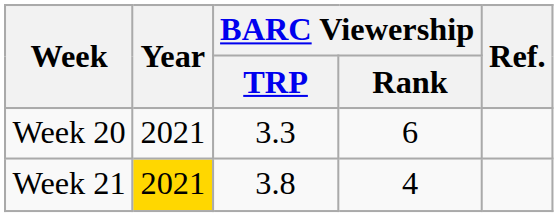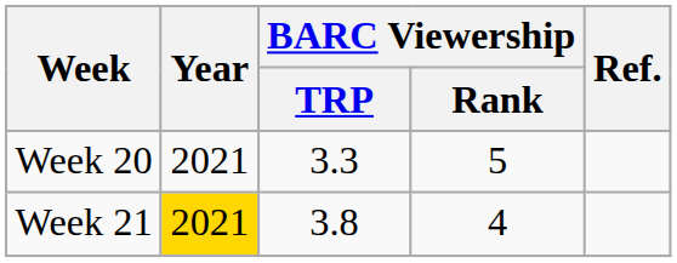 <table class="wikitable" style="text-align:center">
 <tr>
 <th rowspan="2">Week</th>
 <th rowspan="2">Year</th>
 <th colspan="2"><a href='#'>BARC</a> Viewership</th>
 <th rowspan="2">Ref.</th>
 </tr>
 <tr>
 <th><a href='#'>TRP</a></th>
 <th>Rank</th>
 </tr>
 <tr>
 <td>Week 20</td>
 <td>2021</td>
 <td>3.3</td>
-<td>6</td>
+<td>5</td>
 <td></td>
 </tr>
 <tr>
 <td>Week 21</td>
 <td style="background: gold;">2021</td>
 <td>3.8</td>
 <td>4</td>
 <td></td>
 </tr>
 </table>
